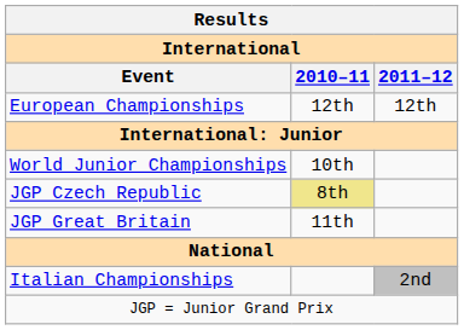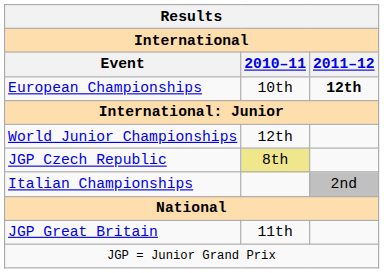 <table class="wikitable" style="text-align:center">
 <tr>
 <th colspan=3 align=center><strong>Results</strong></th>
 </tr>
 <tr>
 <th style="background-color: #ffdead; " colspan=3 align=center><strong>International</strong></th>
 </tr>
 <tr>
 <th>Event</th>
 <th><a href='#'>2010–11</a></th>
 <th><a href='#'>2011–12</a></th>
 </tr>
 <tr>
 <td align=left><a href='#'>European Championships</a></td>
-<td>12th</td>
-<td>12th</td>
+<td>10th</td>
+<td><strong>12th</strong></td>
 </tr>
 <tr>
 <th style="background-color: #ffdead; " colspan=3 align=center><strong>International: Junior</strong></th>
 </tr>
 <tr>
 <td align=left><a href='#'>World Junior Championships</a></td>
-<td>10th</td>
+<td>12th</td>
 <td></td>
 </tr>
 <tr>
 <td align=left><a href='#'>JGP Czech Republic</a></td>
 <td style="background: khaki;">8th</td>
 <td></td>
 </tr>
 <tr>
+<td align=left><a href='#'>Italian Championships</a></td>
+<td></td>
+<td bgcolor=silver>2nd</td>
+</tr>
+<tr>
+<th style="background-color: #ffdead; " colspan=3 align=center><strong>National</strong></th>
+</tr>
+<tr>
 <td align=left><a href='#'>JGP Great Britain</a></td>
 <td>11th</td>
 <td></td>
 </tr>
 <tr>
-<th style="background-color: #ffdead; " colspan=3 align=center><strong>National</strong></th>
-</tr>
-<tr>
-<td align=left><a href='#'>Italian Championships</a></td>
-<td></td>
-<td bgcolor=silver>2nd</td>
-</tr>
-<tr>
 <td colspan=3 align=center><small> JGP = Junior Grand Prix </small></td>
 </tr>
 </table>
